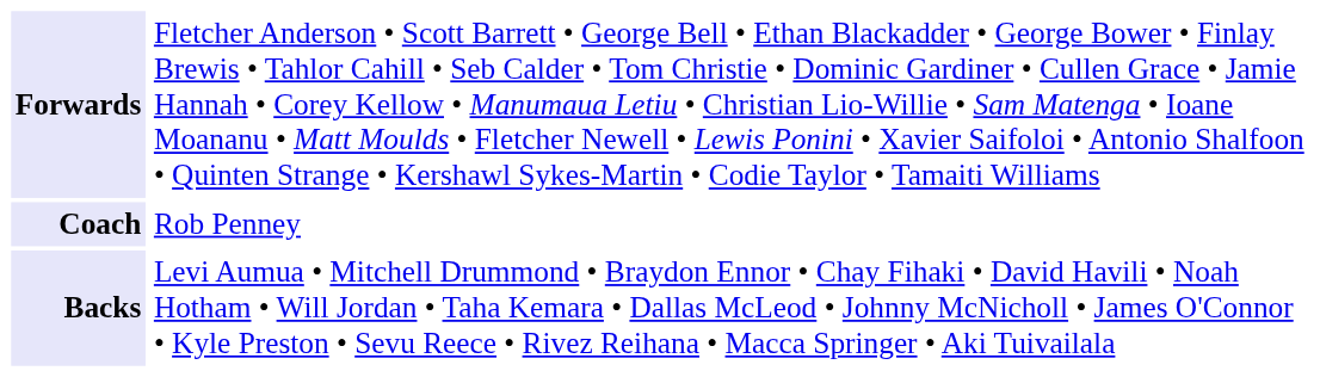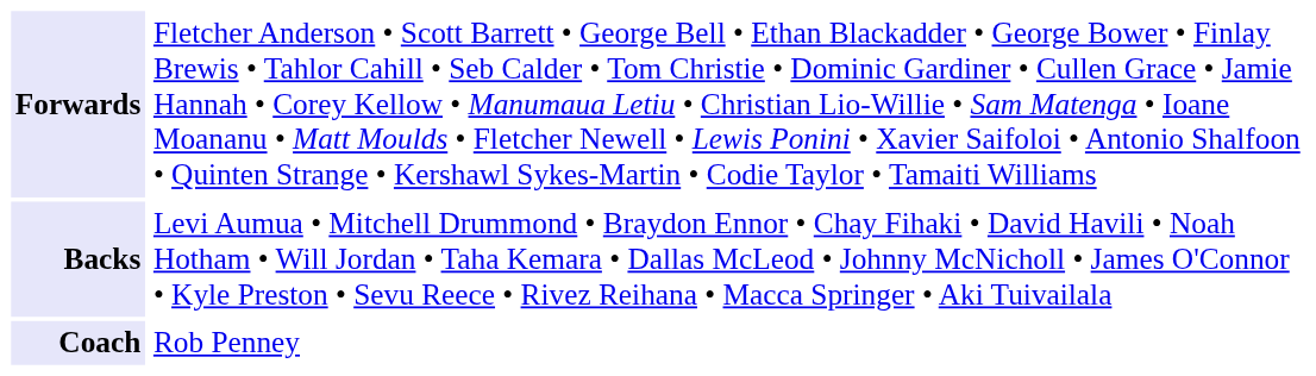 <table cellpadding="2" style="border: 1px solid white; font-size:90%;">
 <tr>
 <td style="text-align:right" bgcolor="lavender"><strong>Forwards</strong></td>
 <td style="text-align:left"><a href='#'>Fletcher Anderson</a> • <a href='#'>Scott Barrett</a> • <a href='#'>George Bell</a> • <a href='#'>Ethan Blackadder</a> • <a href='#'>George Bower</a> • <a href='#'>Finlay Brewis</a> • <a href='#'>Tahlor Cahill</a> • <a href='#'>Seb Calder</a> • <a href='#'>Tom Christie</a> • <a href='#'>Dominic Gardiner</a> • <a href='#'>Cullen Grace</a> • <a href='#'>Jamie Hannah</a> • <a href='#'>Corey Kellow</a> • <em><a href='#'>Manumaua Letiu</a></em> • <a href='#'>Christian Lio-Willie</a> • <em><a href='#'>Sam Matenga</a></em> • <a href='#'>Ioane Moananu</a> • <em><a href='#'>Matt Moulds</a></em> • <a href='#'>Fletcher Newell</a> • <em><a href='#'>Lewis Ponini</a></em> • <a href='#'>Xavier Saifoloi</a> • <a href='#'>Antonio Shalfoon</a> • <a href='#'>Quinten Strange</a> • <a href='#'>Kershawl Sykes-Martin</a> • <a href='#'>Codie Taylor</a> • <a href='#'>Tamaiti Williams</a></td>
 </tr>
 <tr>
+<td style="text-align:right" bgcolor="lavender"><strong>Backs</strong></td>
+<td style="text-align:left"><a href='#'>Levi Aumua</a> • <a href='#'>Mitchell Drummond</a> • <a href='#'>Braydon Ennor</a> • <a href='#'>Chay Fihaki</a> • <a href='#'>David Havili</a> • <a href='#'>Noah Hotham</a> • <a href='#'>Will Jordan</a> • <a href='#'>Taha Kemara</a> • <a href='#'>Dallas McLeod</a> • <a href='#'>Johnny McNicholl</a> • <a href='#'>James O'Connor</a> • <a href='#'>Kyle Preston</a> • <a href='#'>Sevu Reece</a> • <a href='#'>Rivez Reihana</a> • <a href='#'>Macca Springer</a> • <a href='#'>Aki Tuivailala</a></td>
+</tr>
+<tr>
 <td style="text-align:right" bgcolor="lavender"><strong>Coach</strong></td>
 <td style="text-align:left"><a href='#'>Rob Penney</a></td>
 </tr>
-<tr>
-<td style="text-align:right" bgcolor="lavender"><strong>Backs</strong></td>
-<td style="text-align:left"><a href='#'>Levi Aumua</a> • <a href='#'>Mitchell Drummond</a> • <a href='#'>Braydon Ennor</a> • <a href='#'>Chay Fihaki</a> • <a href='#'>David Havili</a> • <a href='#'>Noah Hotham</a> • <a href='#'>Will Jordan</a> • <a href='#'>Taha Kemara</a> • <a href='#'>Dallas McLeod</a> • <a href='#'>Johnny McNicholl</a> • <a href='#'>James O'Connor</a> • <a href='#'>Kyle Preston</a> • <a href='#'>Sevu Reece</a> • <a href='#'>Rivez Reihana</a> • <a href='#'>Macca Springer</a> • <a href='#'>Aki Tuivailala</a></td>
-</tr>
 </table>
